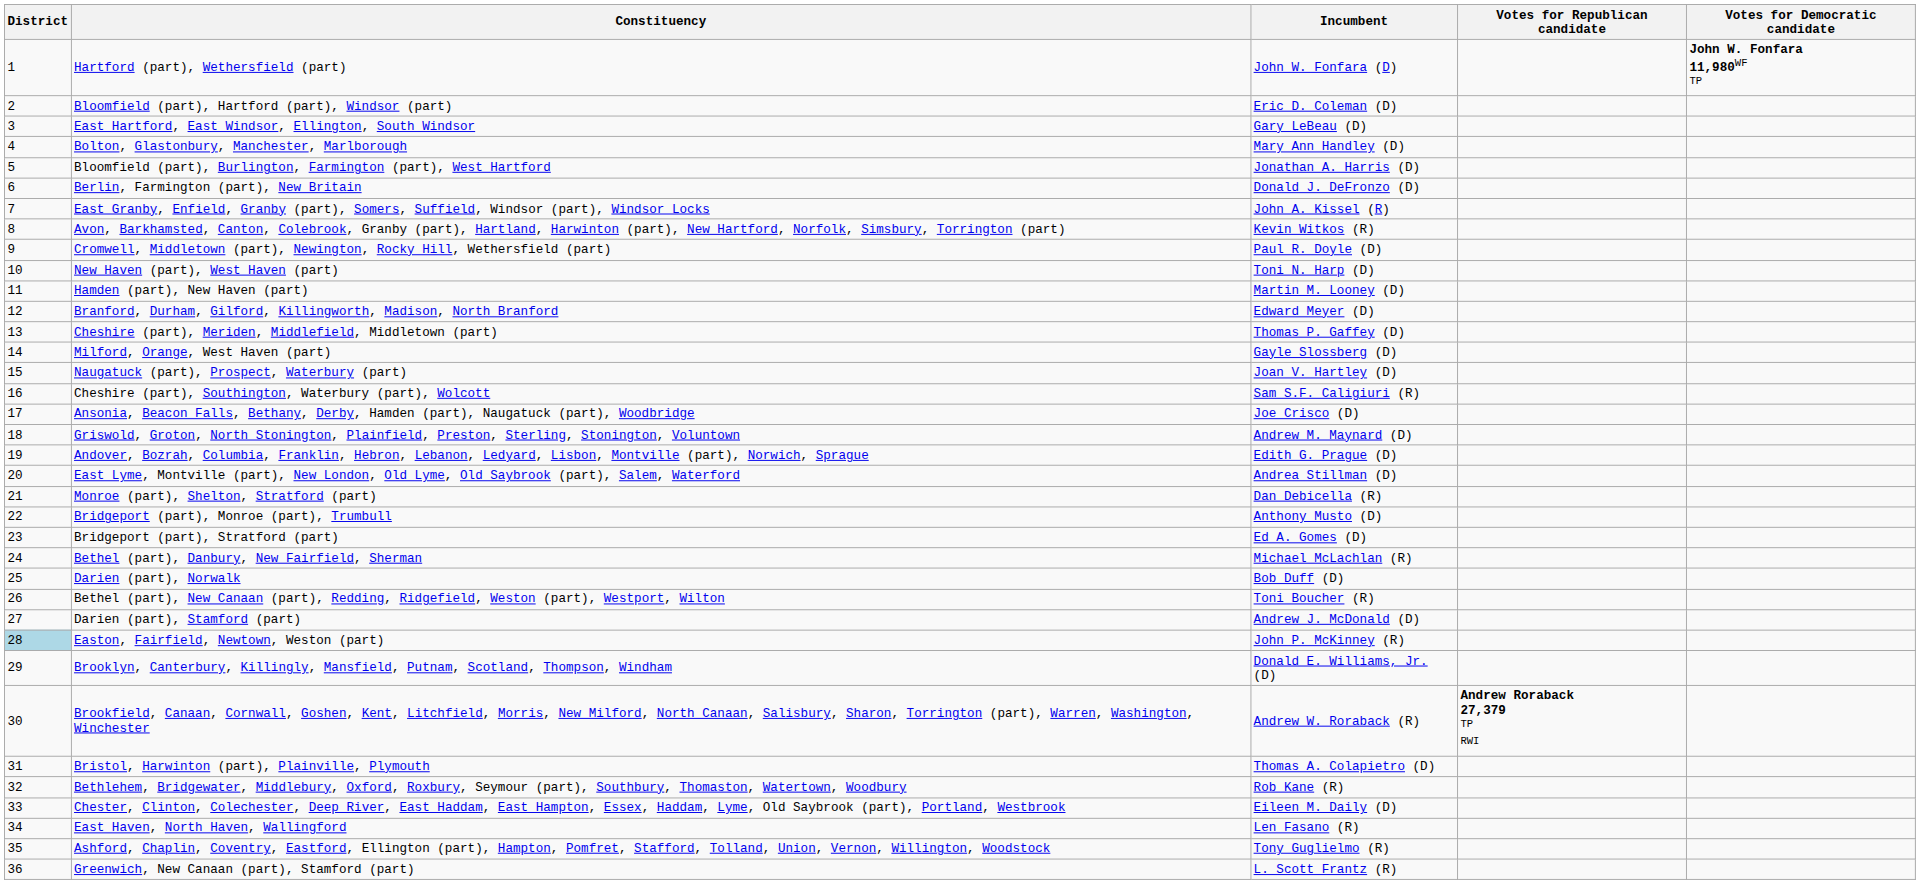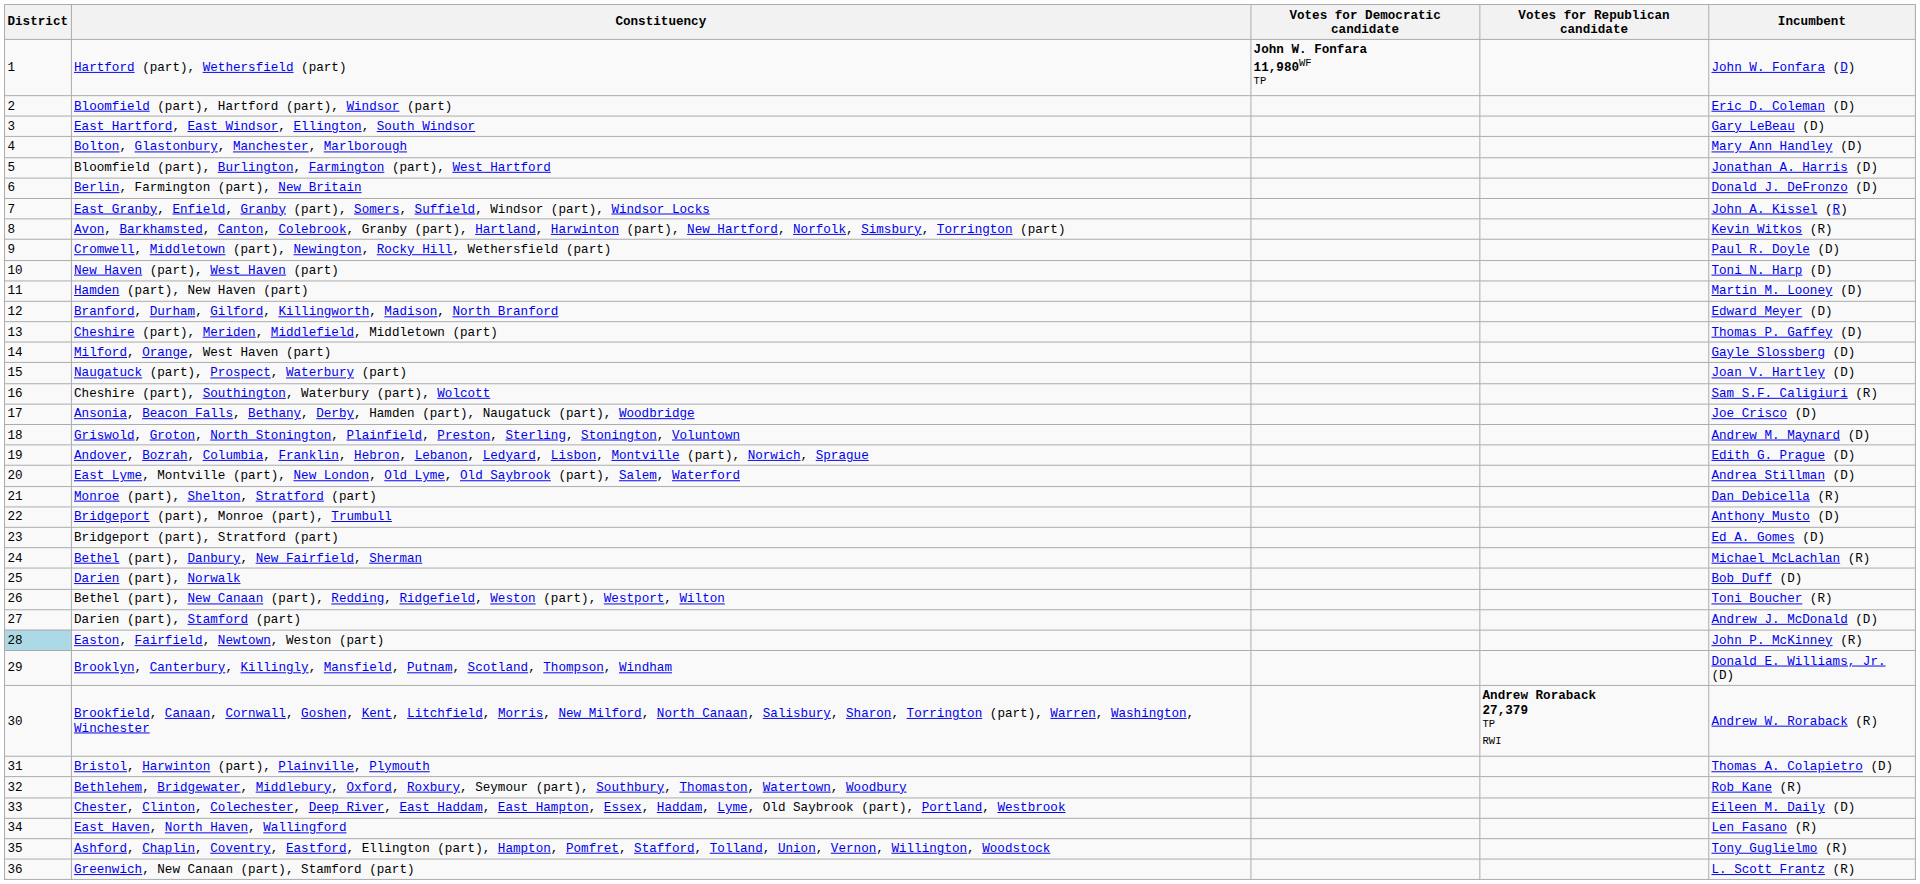 <table class="wikitable">
 <tr>
 <th>District</th>
 <th>Constituency</th>
+<th>Votes for Democratic candidate</th>
+<th>Votes for Republican candidate</th>
 <th>Incumbent</th>
-<th>Votes for Republican candidate</th>
-<th>Votes for Democratic candidate</th>
 </tr>
 <tr>
 <td>1</td>
 <td><a href='#'>Hartford</a> (part), <a href='#'>Wethersfield</a> (part)</td>
+<td><div><strong>John W. Fonfara</strong><br><strong>11,980</strong><sup>WF</sup><br><sup>TP</sup></div></td>
+<td></td>
 <td><a href='#'>John W. Fonfara</a> (<a href='#'>D</a>)</td>
-<td></td>
-<td><div><strong>John W. Fonfara</strong><br><strong>11,980</strong><sup>WF</sup><br><sup>TP</sup></div></td>
 </tr>
 <tr>
 <td>2</td>
 <td><a href='#'>Bloomfield</a> (part), Hartford (part), <a href='#'>Windsor</a> (part)</td>
-<td><a href='#'>Eric D. Coleman</a> (D)</td>
 <td></td>
 <td></td>
+<td><a href='#'>Eric D. Coleman</a> (D)</td>
 </tr>
 <tr>
 <td>3</td>
 <td><a href='#'>East Hartford</a>, <a href='#'>East Windsor</a>, <a href='#'>Ellington</a>, <a href='#'>South Windsor</a></td>
-<td><a href='#'>Gary LeBeau</a> (D)</td>
 <td></td>
 <td></td>
+<td><a href='#'>Gary LeBeau</a> (D)</td>
 </tr>
 <tr>
 <td>4</td>
 <td><a href='#'>Bolton</a>, <a href='#'>Glastonbury</a>, <a href='#'>Manchester</a>, <a href='#'>Marlborough</a></td>
-<td><a href='#'>Mary Ann Handley</a> (D)</td>
 <td></td>
 <td></td>
+<td><a href='#'>Mary Ann Handley</a> (D)</td>
 </tr>
 <tr>
 <td>5</td>
 <td>Bloomfield (part), <a href='#'>Burlington</a>, <a href='#'>Farmington</a> (part), <a href='#'>West Hartford</a></td>
-<td><a href='#'>Jonathan A. Harris</a> (D)</td>
 <td></td>
 <td></td>
+<td><a href='#'>Jonathan A. Harris</a> (D)</td>
 </tr>
 <tr>
 <td>6</td>
 <td><a href='#'>Berlin</a>, Farmington (part), <a href='#'>New Britain</a></td>
-<td><a href='#'>Donald J. DeFronzo</a> (D)</td>
 <td></td>
 <td></td>
+<td><a href='#'>Donald J. DeFronzo</a> (D)</td>
 </tr>
 <tr>
 <td>7</td>
 <td><a href='#'>East Granby</a>, <a href='#'>Enfield</a>, <a href='#'>Granby</a> (part), <a href='#'>Somers</a>, <a href='#'>Suffield</a>, Windsor (part), <a href='#'>Windsor Locks</a></td>
-<td><a href='#'>John A. Kissel</a> (<a href='#'>R</a>)</td>
 <td></td>
 <td></td>
+<td><a href='#'>John A. Kissel</a> (<a href='#'>R</a>)</td>
 </tr>
 <tr>
 <td>8</td>
 <td><a href='#'>Avon</a>, <a href='#'>Barkhamsted</a>, <a href='#'>Canton</a>, <a href='#'>Colebrook</a>, Granby (part), <a href='#'>Hartland</a>, <a href='#'>Harwinton</a> (part), <a href='#'>New Hartford</a>, <a href='#'>Norfolk</a>, <a href='#'>Simsbury</a>, <a href='#'>Torrington</a> (part)</td>
-<td><a href='#'>Kevin Witkos</a> (R)</td>
 <td></td>
 <td></td>
+<td><a href='#'>Kevin Witkos</a> (R)</td>
 </tr>
 <tr>
 <td>9</td>
 <td><a href='#'>Cromwell</a>, <a href='#'>Middletown</a> (part), <a href='#'>Newington</a>, <a href='#'>Rocky Hill</a>, Wethersfield (part)</td>
-<td><a href='#'>Paul R. Doyle</a> (D)</td>
 <td></td>
 <td></td>
+<td><a href='#'>Paul R. Doyle</a> (D)</td>
 </tr>
 <tr>
 <td>10</td>
 <td><a href='#'>New Haven</a> (part), <a href='#'>West Haven</a> (part)</td>
-<td><a href='#'>Toni N. Harp</a> (D)</td>
 <td></td>
 <td></td>
+<td><a href='#'>Toni N. Harp</a> (D)</td>
 </tr>
 <tr>
 <td>11</td>
 <td><a href='#'>Hamden</a> (part), New Haven (part)</td>
-<td><a href='#'>Martin M. Looney</a> (D)</td>
 <td></td>
 <td></td>
+<td><a href='#'>Martin M. Looney</a> (D)</td>
 </tr>
 <tr>
 <td>12</td>
 <td><a href='#'>Branford</a>, <a href='#'>Durham</a>, <a href='#'>Gilford</a>, <a href='#'>Killingworth</a>, <a href='#'>Madison</a>, <a href='#'>North Branford</a></td>
-<td><a href='#'>Edward Meyer</a> (D)</td>
 <td></td>
 <td></td>
+<td><a href='#'>Edward Meyer</a> (D)</td>
 </tr>
 <tr>
 <td>13</td>
 <td><a href='#'>Cheshire</a> (part), <a href='#'>Meriden</a>, <a href='#'>Middlefield</a>, Middletown (part)</td>
-<td><a href='#'>Thomas P. Gaffey</a> (D)</td>
 <td></td>
 <td></td>
+<td><a href='#'>Thomas P. Gaffey</a> (D)</td>
 </tr>
 <tr>
 <td>14</td>
 <td><a href='#'>Milford</a>, <a href='#'>Orange</a>, West Haven (part)</td>
-<td><a href='#'>Gayle Slossberg</a> (D)</td>
 <td></td>
 <td></td>
+<td><a href='#'>Gayle Slossberg</a> (D)</td>
 </tr>
 <tr>
 <td>15</td>
 <td><a href='#'>Naugatuck</a> (part), <a href='#'>Prospect</a>, <a href='#'>Waterbury</a> (part)</td>
-<td><a href='#'>Joan V. Hartley</a> (D)</td>
 <td></td>
 <td></td>
+<td><a href='#'>Joan V. Hartley</a> (D)</td>
 </tr>
 <tr>
 <td>16</td>
 <td>Cheshire (part), <a href='#'>Southington</a>, Waterbury (part), <a href='#'>Wolcott</a></td>
-<td><a href='#'>Sam S.F. Caligiuri</a> (R)</td>
 <td></td>
 <td></td>
+<td><a href='#'>Sam S.F. Caligiuri</a> (R)</td>
 </tr>
 <tr>
 <td>17</td>
 <td><a href='#'>Ansonia</a>, <a href='#'>Beacon Falls</a>, <a href='#'>Bethany</a>, <a href='#'>Derby</a>, Hamden (part), Naugatuck (part), <a href='#'>Woodbridge</a></td>
-<td><a href='#'>Joe Crisco</a> (D)</td>
 <td></td>
 <td></td>
+<td><a href='#'>Joe Crisco</a> (D)</td>
 </tr>
 <tr>
 <td>18</td>
 <td><a href='#'>Griswold</a>, <a href='#'>Groton</a>, <a href='#'>North Stonington</a>, <a href='#'>Plainfield</a>, <a href='#'>Preston</a>, <a href='#'>Sterling</a>, <a href='#'>Stonington</a>, <a href='#'>Voluntown</a></td>
-<td><a href='#'>Andrew M. Maynard</a> (D)</td>
 <td></td>
 <td></td>
+<td><a href='#'>Andrew M. Maynard</a> (D)</td>
 </tr>
 <tr>
 <td>19</td>
 <td><a href='#'>Andover</a>, <a href='#'>Bozrah</a>, <a href='#'>Columbia</a>, <a href='#'>Franklin</a>, <a href='#'>Hebron</a>, <a href='#'>Lebanon</a>, <a href='#'>Ledyard</a>, <a href='#'>Lisbon</a>, <a href='#'>Montville</a> (part), <a href='#'>Norwich</a>, <a href='#'>Sprague</a></td>
-<td><a href='#'>Edith G. Prague</a> (D)</td>
 <td></td>
 <td></td>
+<td><a href='#'>Edith G. Prague</a> (D)</td>
 </tr>
 <tr>
 <td>20</td>
 <td><a href='#'>East Lyme</a>, Montville (part), <a href='#'>New London</a>, <a href='#'>Old Lyme</a>, <a href='#'>Old Saybrook</a> (part), <a href='#'>Salem</a>, <a href='#'>Waterford</a></td>
-<td><a href='#'>Andrea Stillman</a> (D)</td>
 <td></td>
 <td></td>
+<td><a href='#'>Andrea Stillman</a> (D)</td>
 </tr>
 <tr>
 <td>21</td>
 <td><a href='#'>Monroe</a> (part), <a href='#'>Shelton</a>, <a href='#'>Stratford</a> (part)</td>
-<td><a href='#'>Dan Debicella</a> (R)</td>
 <td></td>
 <td></td>
+<td><a href='#'>Dan Debicella</a> (R)</td>
 </tr>
 <tr>
 <td>22</td>
 <td><a href='#'>Bridgeport</a> (part), Monroe (part), <a href='#'>Trumbull</a></td>
-<td><a href='#'>Anthony Musto</a> (D)</td>
 <td></td>
 <td></td>
+<td><a href='#'>Anthony Musto</a> (D)</td>
 </tr>
 <tr>
 <td>23</td>
 <td>Bridgeport (part), Stratford (part)</td>
-<td><a href='#'>Ed A. Gomes</a> (D)</td>
 <td></td>
 <td></td>
+<td><a href='#'>Ed A. Gomes</a> (D)</td>
 </tr>
 <tr>
 <td>24</td>
 <td><a href='#'>Bethel</a> (part), <a href='#'>Danbury</a>, <a href='#'>New Fairfield</a>, <a href='#'>Sherman</a></td>
-<td><a href='#'>Michael McLachlan</a> (R)</td>
 <td></td>
 <td></td>
+<td><a href='#'>Michael McLachlan</a> (R)</td>
 </tr>
 <tr>
 <td>25</td>
 <td><a href='#'>Darien</a> (part), <a href='#'>Norwalk</a></td>
-<td><a href='#'>Bob Duff</a> (D)</td>
 <td></td>
 <td></td>
+<td><a href='#'>Bob Duff</a> (D)</td>
 </tr>
 <tr>
 <td>26</td>
 <td>Bethel (part), <a href='#'>New Canaan</a> (part), <a href='#'>Redding</a>, <a href='#'>Ridgefield</a>, <a href='#'>Weston</a> (part), <a href='#'>Westport</a>, <a href='#'>Wilton</a></td>
-<td><a href='#'>Toni Boucher</a> (R)</td>
 <td></td>
 <td></td>
+<td><a href='#'>Toni Boucher</a> (R)</td>
 </tr>
 <tr>
 <td>27</td>
 <td>Darien (part), <a href='#'>Stamford</a> (part)</td>
-<td><a href='#'>Andrew J. McDonald</a> (D)</td>
 <td></td>
 <td></td>
+<td><a href='#'>Andrew J. McDonald</a> (D)</td>
 </tr>
 <tr>
 <td style="background: lightblue;">28</td>
 <td><a href='#'>Easton</a>, <a href='#'>Fairfield</a>, <a href='#'>Newtown</a>, Weston (part)</td>
-<td><a href='#'>John P. McKinney</a> (R)</td>
 <td></td>
 <td></td>
+<td><a href='#'>John P. McKinney</a> (R)</td>
 </tr>
 <tr>
 <td>29</td>
 <td><a href='#'>Brooklyn</a>, <a href='#'>Canterbury</a>, <a href='#'>Killingly</a>, <a href='#'>Mansfield</a>, <a href='#'>Putnam</a>, <a href='#'>Scotland</a>, <a href='#'>Thompson</a>, <a href='#'>Windham</a></td>
-<td><a href='#'>Donald E. Williams, Jr.</a> (D)</td>
 <td></td>
 <td></td>
+<td><a href='#'>Donald E. Williams, Jr.</a> (D)</td>
 </tr>
 <tr>
 <td>30</td>
 <td><a href='#'>Brookfield</a>, <a href='#'>Canaan</a>, <a href='#'>Cornwall</a>, <a href='#'>Goshen</a>, <a href='#'>Kent</a>, <a href='#'>Litchfield</a>, <a href='#'>Morris</a>, <a href='#'>New Milford</a>, <a href='#'>North Canaan</a>, <a href='#'>Salisbury</a>, <a href='#'>Sharon</a>, <a href='#'>Torrington</a> (part), <a href='#'>Warren</a>, <a href='#'>Washington</a>, <a href='#'>Winchester</a></td>
+<td></td>
+<td><div><strong>Andrew Roraback</strong><br><strong>27,379</strong><br><sup>TP</sup><br><sup>RWI</sup></div></td>
 <td><a href='#'>Andrew W. Roraback</a> (R)</td>
-<td><div><strong>Andrew Roraback</strong><br><strong>27,379</strong><br><sup>TP</sup><br><sup>RWI</sup></div></td>
-<td></td>
 </tr>
 <tr>
 <td>31</td>
 <td><a href='#'>Bristol</a>, <a href='#'>Harwinton</a> (part), <a href='#'>Plainville</a>, <a href='#'>Plymouth</a></td>
-<td><a href='#'>Thomas A. Colapietro</a> (D)</td>
 <td></td>
 <td></td>
+<td><a href='#'>Thomas A. Colapietro</a> (D)</td>
 </tr>
 <tr>
 <td>32</td>
 <td><a href='#'>Bethlehem</a>, <a href='#'>Bridgewater</a>, <a href='#'>Middlebury</a>, <a href='#'>Oxford</a>, <a href='#'>Roxbury</a>, Seymour (part), <a href='#'>Southbury</a>, <a href='#'>Thomaston</a>, <a href='#'>Watertown</a>, <a href='#'>Woodbury</a></td>
-<td><a href='#'>Rob Kane</a> (R)</td>
 <td></td>
 <td></td>
+<td><a href='#'>Rob Kane</a> (R)</td>
 </tr>
 <tr>
 <td>33</td>
 <td><a href='#'>Chester</a>, <a href='#'>Clinton</a>, <a href='#'>Colechester</a>, <a href='#'>Deep River</a>, <a href='#'>East Haddam</a>, <a href='#'>East Hampton</a>, <a href='#'>Essex</a>, <a href='#'>Haddam</a>, <a href='#'>Lyme</a>, Old Saybrook (part), <a href='#'>Portland</a>, <a href='#'>Westbrook</a></td>
-<td><a href='#'>Eileen M. Daily</a> (D)</td>
 <td></td>
 <td></td>
+<td><a href='#'>Eileen M. Daily</a> (D)</td>
 </tr>
 <tr>
 <td>34</td>
 <td><a href='#'>East Haven</a>, <a href='#'>North Haven</a>, <a href='#'>Wallingford</a></td>
-<td><a href='#'>Len Fasano</a> (R)</td>
 <td></td>
 <td></td>
+<td><a href='#'>Len Fasano</a> (R)</td>
 </tr>
 <tr>
 <td>35</td>
 <td><a href='#'>Ashford</a>, <a href='#'>Chaplin</a>, <a href='#'>Coventry</a>, <a href='#'>Eastford</a>, Ellington (part), <a href='#'>Hampton</a>, <a href='#'>Pomfret</a>, <a href='#'>Stafford</a>, <a href='#'>Tolland</a>, <a href='#'>Union</a>, <a href='#'>Vernon</a>, <a href='#'>Willington</a>, <a href='#'>Woodstock</a></td>
-<td><a href='#'>Tony Guglielmo</a> (R)</td>
 <td></td>
 <td></td>
+<td><a href='#'>Tony Guglielmo</a> (R)</td>
 </tr>
 <tr>
 <td>36</td>
 <td><a href='#'>Greenwich</a>, New Canaan (part), Stamford (part)</td>
-<td><a href='#'>L. Scott Frantz</a> (R)</td>
 <td></td>
 <td></td>
+<td><a href='#'>L. Scott Frantz</a> (R)</td>
 </tr>
 </table>
